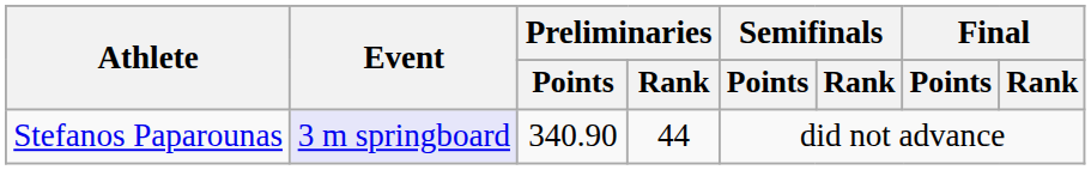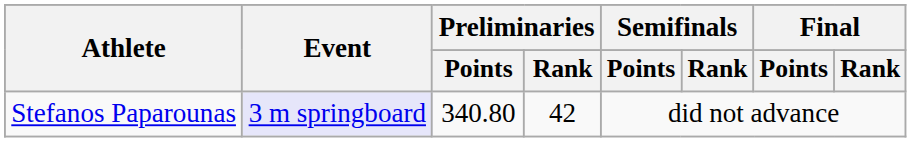 <table class=wikitable style="font-size:90%;">
 <tr>
 <th rowspan="2">Athlete</th>
 <th rowspan="2">Event</th>
 <th colspan="2">Preliminaries</th>
 <th colspan="2">Semifinals</th>
 <th colspan="2">Final</th>
 </tr>
 <tr style="font-size:95%">
 <th>Points</th>
 <th>Rank</th>
 <th>Points</th>
 <th>Rank</th>
 <th>Points</th>
 <th>Rank</th>
 </tr>
 <tr align=center>
 <td align=left><a href='#'>Stefanos Paparounas</a></td>
 <td align=left style="background: lavender;"><a href='#'>3 m springboard</a></td>
-<td>340.90</td>
-<td>44</td>
+<td>340.80</td>
+<td>42</td>
 <td colspan=4>did not advance</td>
 </tr>
 </table>
